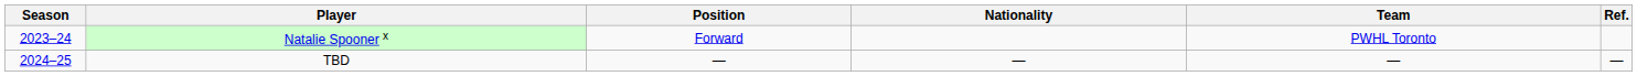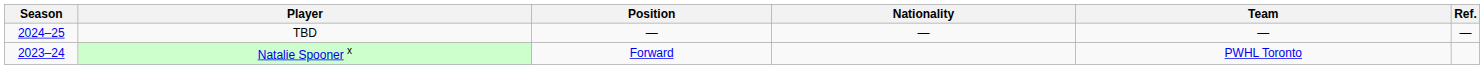 <table class="wikitable sortable" style="text-align:center;">
 <tr>
 <th scope="col" width="5%">Season</th>
 <th scope="col">Player</th>
 <th scope="col">Position</th>
 <th scope="col">Nationality</th>
 <th scope="col">Team</th>
 <th scope="col" width="1%" class="unsortable">Ref.</th>
 </tr>
 <tr>
+<td><a href='#'>2024–25</a></td>
+<td>TBD</td>
+<td>—</td>
+<td>—</td>
+<td>—</td>
+<td>—</td>
+</tr>
+<tr>
 <td><a href='#'>2023–24</a></td>
 <td bgcolor=#CCFFCC><a href='#'>Natalie Spooner</a> <sup>x</sup></td>
 <td><a href='#'>Forward</a></td>
 <td></td>
 <td><a href='#'>PWHL Toronto</a></td>
 <td></td>
 </tr>
-<tr>
-<td><a href='#'>2024–25</a></td>
-<td>TBD</td>
-<td>—</td>
-<td>—</td>
-<td>—</td>
-<td>—</td>
-</tr>
 </table>
